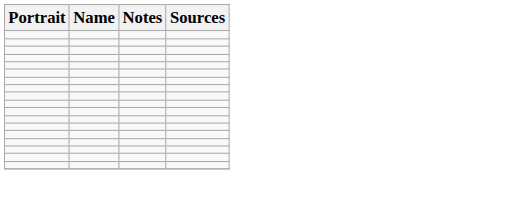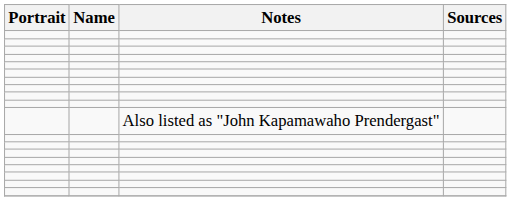 <table class="wikitable sortable" style="border-style:solid;border-width:1px;border-color:#80808" cellspacing="2" cellpadding="2">
 <tr>
 <th>Portrait</th>
 <th>Name</th>
 <th !style="width:40%;">Notes</th>
 <th class="unsortable">Sources</th>
 </tr>
 <tr>
 <td></td>
 <td></td>
 <td></td>
 <td></td>
 </tr>
 <tr>
 <td></td>
 <td></td>
 <td></td>
 <td></td>
 </tr>
 <tr>
 <td></td>
 <td></td>
 <td></td>
 <td></td>
 </tr>
 <tr>
 <td></td>
 <td></td>
 <td></td>
 <td></td>
 </tr>
 <tr>
 <td></td>
 <td></td>
 <td></td>
 <td></td>
 </tr>
 <tr>
 <td></td>
 <td></td>
 <td></td>
 <td></td>
 </tr>
 <tr>
 <td></td>
 <td></td>
 <td></td>
 <td></td>
 </tr>
 <tr>
 <td></td>
 <td></td>
 <td></td>
 <td></td>
 </tr>
 <tr>
 <td></td>
 <td></td>
 <td></td>
 <td></td>
 </tr>
 <tr>
 <td></td>
 <td></td>
 <td></td>
 <td></td>
 </tr>
 <tr>
 <td></td>
 <td></td>
+<td>Also listed as "John Kapamawaho Prendergast"</td>
+<td></td>
+</tr>
+<tr>
+<td></td>
+<td></td>
 <td></td>
 <td></td>
 </tr>
 <tr>
 <td></td>
 <td></td>
 <td></td>
 <td></td>
 </tr>
 <tr>
 <td></td>
 <td></td>
 <td></td>
 <td></td>
 </tr>
 <tr>
 <td></td>
 <td></td>
 <td></td>
 <td></td>
 </tr>
 <tr>
 <td></td>
 <td></td>
 <td></td>
 <td></td>
 </tr>
 <tr>
 <td></td>
 <td></td>
 <td></td>
 <td></td>
 </tr>
 <tr>
 <td></td>
 <td></td>
 <td></td>
 <td></td>
 </tr>
 <tr>
 <td></td>
 <td></td>
 <td></td>
 <td></td>
 </tr>
 <tr>
 </tr>
 </table>
